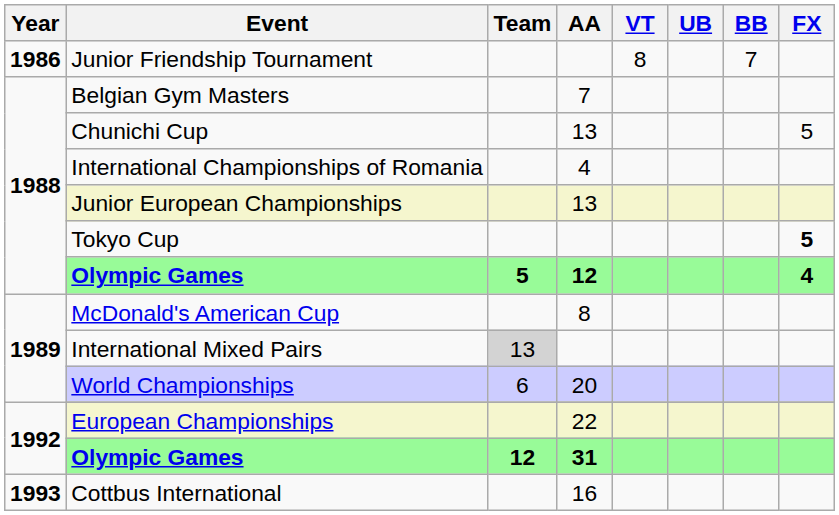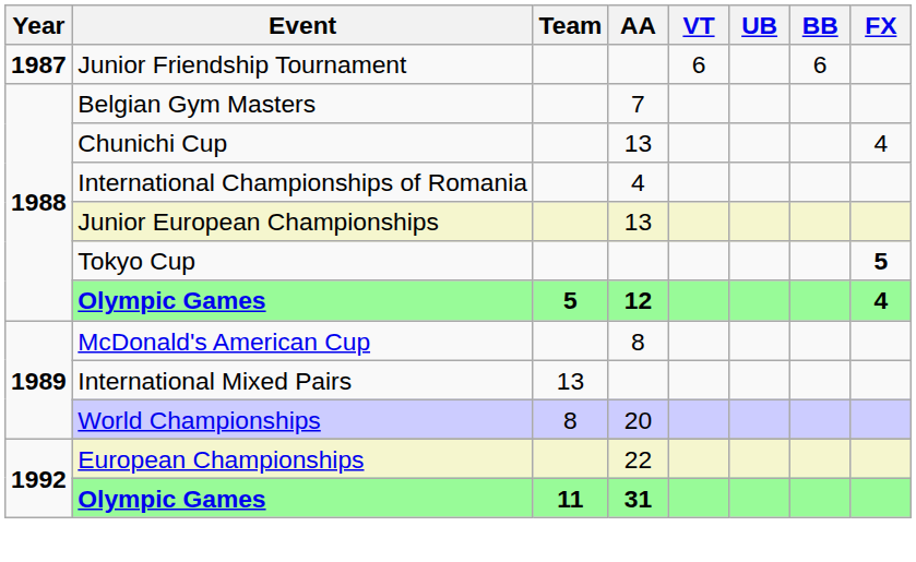 <table class="wikitable" style="text-align:center; font-size:95%;">
 <tr>
 <th align=center>Year</th>
 <th align=center>Event</th>
 <th style="width:30px;">Team</th>
 <th style="width:30px;">AA</th>
 <th style="width:30px;"><a href='#'>VT</a></th>
 <th style="width:30px;"><a href='#'>UB</a></th>
 <th style="width:30px;"><a href='#'>BB</a></th>
 <th style="width:30px;"><a href='#'>FX</a></th>
 </tr>
 <tr>
-<td rowspan="1"><strong>1986</strong></td>
+<td rowspan="1"><strong>1987</strong></td>
 <td align=left>Junior Friendship Tournament</td>
 <td></td>
 <td></td>
-<td>8</td>
+<td>6</td>
 <td></td>
-<td>7</td>
+<td>6</td>
 <td></td>
 </tr>
 <tr>
 <td rowspan="6"><strong>1988</strong></td>
 <td align=left>Belgian Gym Masters</td>
 <td></td>
 <td>7</td>
 <td></td>
 <td></td>
 <td></td>
 <td></td>
 </tr>
 <tr>
 <td align=left>Chunichi Cup</td>
 <td></td>
 <td>13</td>
 <td></td>
 <td></td>
 <td></td>
-<td>5</td>
+<td>4</td>
 </tr>
 <tr>
 <td align=left>International Championships of Romania</td>
 <td></td>
 <td>4</td>
 <td></td>
 <td></td>
 <td></td>
 <td></td>
 </tr>
 <tr bgcolor=#F5F6CE>
 <td align=left>Junior European Championships</td>
 <td></td>
 <td>13</td>
 <td></td>
 <td></td>
 <td></td>
 <td></td>
 </tr>
 <tr>
 <td align=left>Tokyo Cup</td>
 <td></td>
 <td></td>
 <td></td>
 <td></td>
 <td></td>
 <td><strong>5</strong></td>
 </tr>
 <tr bgcolor=98FB98>
 <td align=left><strong><a href='#'>Olympic Games</a></strong></td>
 <td><strong>5</strong></td>
 <td><strong>12</strong></td>
 <td></td>
 <td></td>
 <td></td>
 <td><strong>4</strong></td>
 </tr>
 <tr>
 <td rowspan="3"><strong>1989</strong></td>
 <td align=left><a href='#'>McDonald's American Cup</a></td>
 <td></td>
 <td>8</td>
 <td></td>
 <td></td>
 <td></td>
 <td></td>
 </tr>
 <tr>
 <td align=left>International Mixed Pairs</td>
-<td style="background: lightgrey;">13</td>
+<td>13</td>
 <td></td>
 <td></td>
 <td></td>
 <td></td>
 <td></td>
 </tr>
 <tr bgcolor=#CCCCFF>
 <td align=left><a href='#'>World Championships</a></td>
-<td>6</td>
+<td>8</td>
 <td>20</td>
 <td></td>
 <td></td>
 <td></td>
 <td></td>
 </tr>
 <tr>
 <td rowspan="3"><strong>1992</strong></td>
 </tr>
 <tr bgcolor=#F5F6CE>
 <td align=left><a href='#'>European Championships</a></td>
 <td></td>
 <td>22</td>
 <td></td>
 <td></td>
 <td></td>
 <td></td>
 </tr>
 <tr bgcolor=98FB98>
 <td align=left><strong><a href='#'>Olympic Games</a></strong></td>
-<td><strong>12</strong></td>
+<td><strong>11</strong></td>
 <td><strong>31</strong></td>
 <td></td>
 <td></td>
 <td></td>
 <td></td>
 </tr>
-<tr>
-<td rowspan="1"><strong>1993</strong></td>
-<td align=left>Cottbus International</td>
-<td></td>
-<td>16</td>
-<td></td>
-<td></td>
-<td></td>
-<td></td>
-</tr>
 </table>
